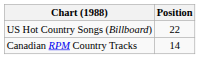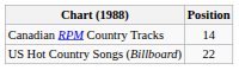 <table class="wikitable">
 <tr>
 <th>Chart (1988)</th>
 <th>Position</th>
 </tr>
 <tr>
+<td align="left">Canadian <em><a href='#'>RPM</a></em> Country Tracks</td>
+<td align="center">14</td>
+</tr>
+<tr>
 <td>US Hot Country Songs (<em>Billboard</em>)</td>
 <td align="center">22</td>
 </tr>
-<tr>
-<td align="left">Canadian <em><a href='#'>RPM</a></em> Country Tracks</td>
-<td align="center">14</td>
-</tr>
 </table>
